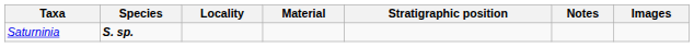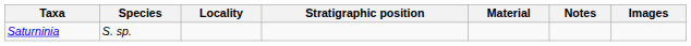 <table class="wikitable sortable" align="center" width="75%">
 <tr>
 <th>Taxa</th>
 <th>Species</th>
 <th>Locality</th>
+<th>Stratigraphic position</th>
 <th>Material</th>
-<th>Stratigraphic position</th>
 <th>Notes</th>
 <th>Images</th>
 </tr>
 <tr>
 <td><em><a href='#'>Saturninia</a></em></td>
-<td><strong><em>S. sp.</em></strong></td>
+<td><em>S. sp.</em></td>
 <td></td>
 <td></td>
 <td></td>
 <td></td>
 <td></td>
 </tr>
 </table>
